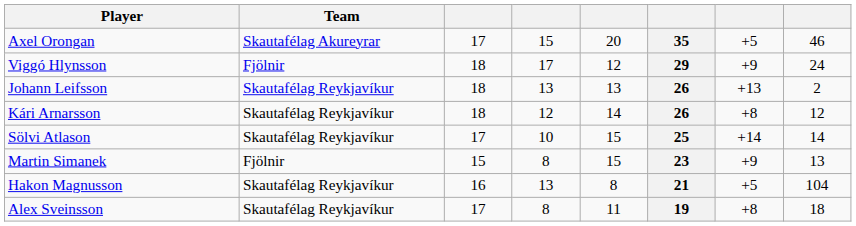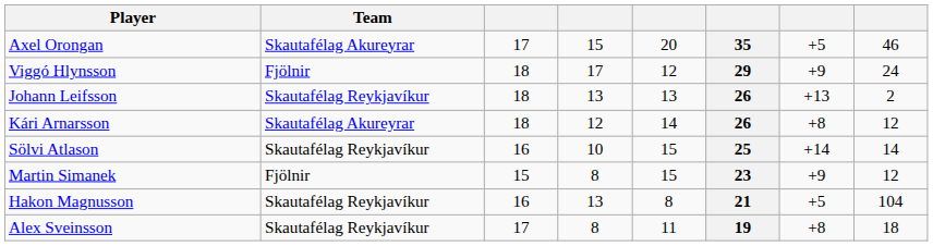 <table class="wikitable sortable" style="text-align: center">
 <tr>
 <th style="width: 15em;">Player</th>
 <th style="width: 13em;">Team</th>
 <th style="width: 4em;"></th>
 <th style="width: 4em;"></th>
 <th style="width: 4em;"></th>
 <th style="width: 4em;"></th>
 <th style="width: 4em;"></th>
 <th style="width: 4em;"></th>
 </tr>
 <tr>
 <td style="text-align:left;"> <a href='#'>Axel Orongan</a></td>
 <td style="text-align:left;"><a href='#'>Skautafélag Akureyrar</a></td>
 <td>17</td>
 <td>15</td>
 <td>20</td>
 <th>35</th>
 <td>+5</td>
 <td>46</td>
 </tr>
 <tr>
 <td style="text-align:left;"> <a href='#'>Viggó Hlynsson</a></td>
 <td style="text-align:left;"><a href='#'>Fjölnir</a></td>
 <td>18</td>
 <td>17</td>
 <td>12</td>
 <th>29</th>
 <td>+9</td>
 <td>24</td>
 </tr>
 <tr>
 <td style="text-align:left;"> <a href='#'>Johann Leifsson</a></td>
 <td style="text-align:left;"><a href='#'>Skautafélag Reykjavíkur</a></td>
 <td>18</td>
 <td>13</td>
 <td>13</td>
 <th>26</th>
 <td>+13</td>
 <td>2</td>
 </tr>
 <tr>
 <td style="text-align:left;"> <a href='#'>Kári Arnarsson</a></td>
-<td style="text-align:left;">Skautafélag Reykjavíkur</td>
+<td style="text-align:left;"><a href='#'>Skautafélag Akureyrar</a></td>
 <td>18</td>
 <td>12</td>
 <td>14</td>
 <th>26</th>
 <td>+8</td>
 <td>12</td>
 </tr>
 <tr>
 <td style="text-align:left;"> <a href='#'>Sölvi Atlason</a></td>
 <td style="text-align:left;">Skautafélag Reykjavíkur</td>
-<td>17</td>
+<td>16</td>
 <td>10</td>
 <td>15</td>
 <th>25</th>
 <td>+14</td>
 <td>14</td>
 </tr>
 <tr>
 <td style="text-align:left;"> <a href='#'>Martin Simanek</a></td>
 <td style="text-align:left;">Fjölnir</td>
 <td>15</td>
 <td>8</td>
 <td>15</td>
 <th>23</th>
 <td>+9</td>
-<td>13</td>
+<td>12</td>
 </tr>
 <tr>
 <td style="text-align:left;"> <a href='#'>Hakon Magnusson</a></td>
 <td style="text-align:left;">Skautafélag Reykjavíkur</td>
 <td>16</td>
 <td>13</td>
 <td>8</td>
 <th>21</th>
 <td>+5</td>
 <td>104</td>
 </tr>
 <tr>
 <td style="text-align:left;"> <a href='#'>Alex Sveinsson</a></td>
 <td style="text-align:left;">Skautafélag Reykjavíkur</td>
 <td>17</td>
 <td>8</td>
 <td>11</td>
 <th>19</th>
 <td>+8</td>
 <td>18</td>
 </tr>
 </table>
